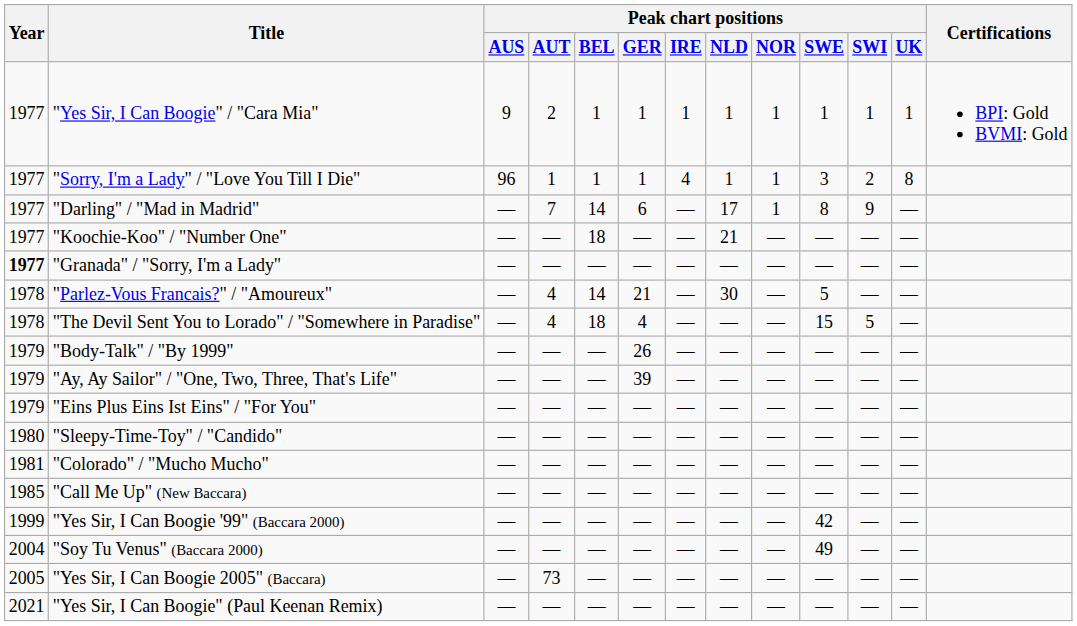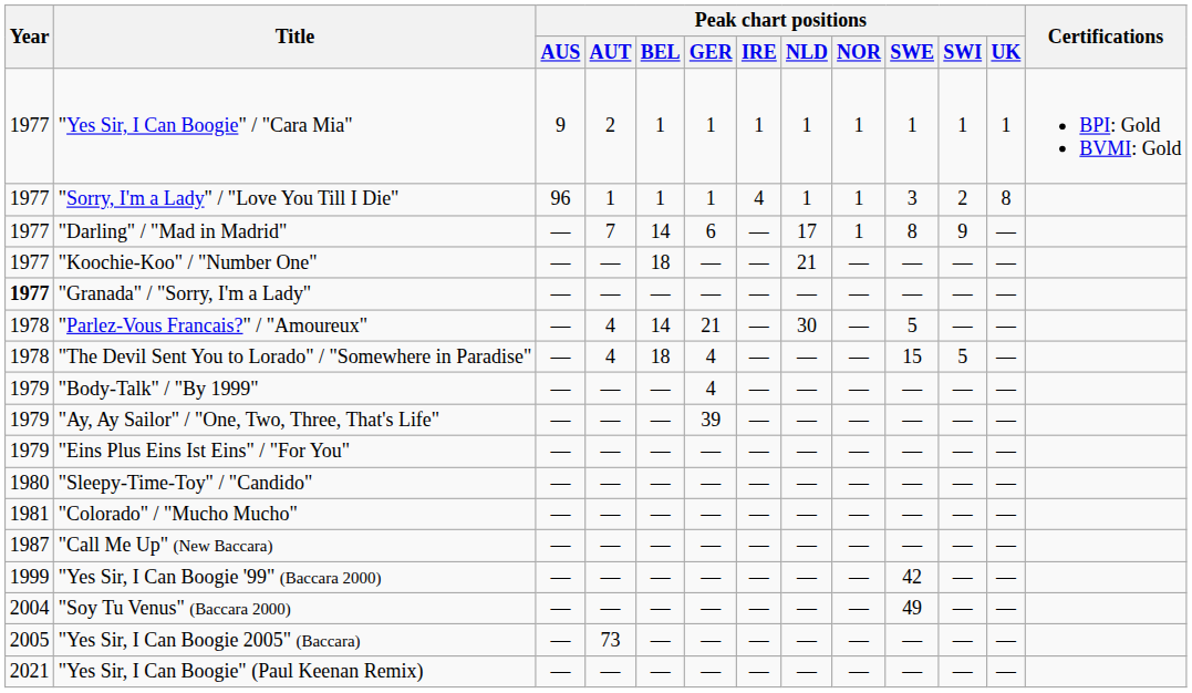 <table class="wikitable plainrowheaders">
 <tr>
 <th scope="col" rowspan="2">Year</th>
 <th scope="col" rowspan="2">Title</th>
 <th scope="col" colspan="10">Peak chart positions</th>
 <th scope="col" rowspan="2">Certifications</th>
 </tr>
 <tr>
 <th style="text-align: center;"><a href='#'>AUS</a><br></th>
 <th style="text-align: center;"><a href='#'>AUT</a><br></th>
 <th style="text-align: center;"><a href='#'>BEL</a><br></th>
 <th style="text-align: center;"><a href='#'>GER</a><br></th>
 <th style="text-align: center;"><a href='#'>IRE</a><br></th>
 <th style="text-align: center;"><a href='#'>NLD</a><br></th>
 <th style="text-align: center;"><a href='#'>NOR</a><br></th>
 <th style="text-align: center;"><a href='#'>SWE</a><br></th>
 <th style="text-align: center;"><a href='#'>SWI</a><br></th>
 <th style="text-align: center;"><a href='#'>UK</a><br></th>
 </tr>
 <tr>
 <td style="text-align: center;">1977</td>
 <td>"<a href='#'>Yes Sir, I Can Boogie</a>" / "Cara Mia"</td>
 <td style="text-align: center;">9</td>
 <td style="text-align: center;">2</td>
 <td style="text-align: center;">1</td>
 <td style="text-align: center;">1</td>
 <td style="text-align: center;">1</td>
 <td style="text-align: center;">1</td>
 <td style="text-align: center;">1</td>
 <td style="text-align: center;">1</td>
 <td style="text-align: center;">1</td>
 <td style="text-align: center;">1</td>
 <td><br><ul><li><a href='#'>BPI</a>: Gold</li><li><a href='#'>BVMI</a>: Gold</li></ul></td>
 </tr>
 <tr>
 <td style="text-align: center;">1977</td>
 <td>"<a href='#'>Sorry, I'm a Lady</a>" / "Love You Till I Die"</td>
 <td style="text-align: center;">96</td>
 <td style="text-align: center;">1</td>
 <td style="text-align: center;">1</td>
 <td style="text-align: center;">1</td>
 <td style="text-align: center;">4</td>
 <td style="text-align: center;">1</td>
 <td style="text-align: center;">1</td>
 <td style="text-align: center;">3</td>
 <td style="text-align: center;">2</td>
 <td style="text-align: center;">8</td>
 <td></td>
 </tr>
 <tr>
 <td style="text-align: center;">1977</td>
 <td>"Darling" / "Mad in Madrid"</td>
 <td style="text-align: center;">—</td>
 <td style="text-align: center;">7</td>
 <td style="text-align: center;">14</td>
 <td style="text-align: center;">6</td>
 <td style="text-align: center;">—</td>
 <td style="text-align: center;">17</td>
 <td style="text-align: center;">1</td>
 <td style="text-align: center;">8</td>
 <td style="text-align: center;">9</td>
 <td style="text-align: center;">—</td>
 <td></td>
 </tr>
 <tr>
 <td style="text-align: center;">1977</td>
 <td>"Koochie-Koo" / "Number One"</td>
 <td style="text-align: center;">—</td>
 <td style="text-align: center;">—</td>
 <td style="text-align: center;">18</td>
 <td style="text-align: center;">—</td>
 <td style="text-align: center;">—</td>
 <td style="text-align: center;">21</td>
 <td style="text-align: center;">—</td>
 <td style="text-align: center;">—</td>
 <td style="text-align: center;">—</td>
 <td style="text-align: center;">—</td>
 <td></td>
 </tr>
 <tr>
 <td style="text-align: center;"><strong>1977</strong></td>
 <td>"Granada" / "Sorry, I'm a Lady"</td>
 <td style="text-align: center;">—</td>
 <td style="text-align: center;">—</td>
 <td style="text-align: center;">—</td>
 <td style="text-align: center;">—</td>
 <td style="text-align: center;">—</td>
 <td style="text-align: center;">—</td>
 <td style="text-align: center;">—</td>
 <td style="text-align: center;">—</td>
 <td style="text-align: center;">—</td>
 <td style="text-align: center;">—</td>
 <td></td>
 </tr>
 <tr>
 <td style="text-align: center;">1978</td>
 <td>"<a href='#'>Parlez-Vous Francais?</a>" / "Amoureux"</td>
 <td style="text-align: center;">—</td>
 <td style="text-align: center;">4</td>
 <td style="text-align: center;">14</td>
 <td style="text-align: center;">21</td>
 <td style="text-align: center;">—</td>
 <td style="text-align: center;">30</td>
 <td style="text-align: center;">—</td>
 <td style="text-align: center;">5</td>
 <td style="text-align: center;">—</td>
 <td style="text-align: center;">—</td>
 <td></td>
 </tr>
 <tr>
 <td style="text-align: center;">1978</td>
 <td>"The Devil Sent You to Lorado" / "Somewhere in Paradise"</td>
 <td style="text-align: center;">—</td>
 <td style="text-align: center;">4</td>
 <td style="text-align: center;">18</td>
 <td style="text-align: center;">4</td>
 <td style="text-align: center;">—</td>
 <td style="text-align: center;">—</td>
 <td style="text-align: center;">—</td>
 <td style="text-align: center;">15</td>
 <td style="text-align: center;">5</td>
 <td style="text-align: center;">—</td>
 <td></td>
 </tr>
 <tr>
 <td style="text-align: center;">1979</td>
 <td>"Body-Talk" / "By 1999"</td>
 <td style="text-align: center;">—</td>
 <td style="text-align: center;">—</td>
 <td style="text-align: center;">—</td>
-<td style="text-align: center;">26</td>
+<td style="text-align: center;">4</td>
 <td style="text-align: center;">—</td>
 <td style="text-align: center;">—</td>
 <td style="text-align: center;">—</td>
 <td style="text-align: center;">—</td>
 <td style="text-align: center;">—</td>
 <td style="text-align: center;">—</td>
 <td></td>
 </tr>
 <tr>
 <td style="text-align: center;">1979</td>
 <td>"Ay, Ay Sailor" / "One, Two, Three, That's Life"</td>
 <td style="text-align: center;">—</td>
 <td style="text-align: center;">—</td>
 <td style="text-align: center;">—</td>
 <td style="text-align: center;">39</td>
 <td style="text-align: center;">—</td>
 <td style="text-align: center;">—</td>
 <td style="text-align: center;">—</td>
 <td style="text-align: center;">—</td>
 <td style="text-align: center;">—</td>
 <td style="text-align: center;">—</td>
 <td></td>
 </tr>
 <tr>
 <td style="text-align: center;">1979</td>
 <td>"Eins Plus Eins Ist Eins" / "For You"</td>
 <td style="text-align: center;">—</td>
 <td style="text-align: center;">—</td>
 <td style="text-align: center;">—</td>
 <td style="text-align: center;">—</td>
 <td style="text-align: center;">—</td>
 <td style="text-align: center;">—</td>
 <td style="text-align: center;">—</td>
 <td style="text-align: center;">—</td>
 <td style="text-align: center;">—</td>
 <td style="text-align: center;">—</td>
 <td></td>
 </tr>
 <tr>
 <td style="text-align: center;">1980</td>
 <td>"Sleepy-Time-Toy" / "Candido"</td>
 <td style="text-align: center;">—</td>
 <td style="text-align: center;">—</td>
 <td style="text-align: center;">—</td>
 <td style="text-align: center;">—</td>
 <td style="text-align: center;">—</td>
 <td style="text-align: center;">—</td>
 <td style="text-align: center;">—</td>
 <td style="text-align: center;">—</td>
 <td style="text-align: center;">—</td>
 <td style="text-align: center;">—</td>
 <td></td>
 </tr>
 <tr>
 <td style="text-align: center;">1981</td>
 <td>"Colorado" / "Mucho Mucho"</td>
 <td style="text-align: center;">—</td>
 <td style="text-align: center;">—</td>
 <td style="text-align: center;">—</td>
 <td style="text-align: center;">—</td>
 <td style="text-align: center;">—</td>
 <td style="text-align: center;">—</td>
 <td style="text-align: center;">—</td>
 <td style="text-align: center;">—</td>
 <td style="text-align: center;">—</td>
 <td style="text-align: center;">—</td>
 <td></td>
 </tr>
 <tr>
-<td style="text-align: center;">1985</td>
+<td style="text-align: center;">1987</td>
 <td>"Call Me Up" <small>(New Baccara)</small></td>
 <td style="text-align: center;">—</td>
 <td style="text-align: center;">—</td>
 <td style="text-align: center;">—</td>
 <td style="text-align: center;">—</td>
 <td style="text-align: center;">—</td>
 <td style="text-align: center;">—</td>
 <td style="text-align: center;">—</td>
 <td style="text-align: center;">—</td>
 <td style="text-align: center;">—</td>
 <td style="text-align: center;">—</td>
 <td></td>
 </tr>
 <tr>
 <td style="text-align: center;">1999</td>
 <td>"Yes Sir, I Can Boogie '99" <small>(Baccara 2000)</small></td>
 <td style="text-align: center;">—</td>
 <td style="text-align: center;">—</td>
 <td style="text-align: center;">—</td>
 <td style="text-align: center;">—</td>
 <td style="text-align: center;">—</td>
 <td style="text-align: center;">—</td>
 <td style="text-align: center;">—</td>
 <td style="text-align: center;">42</td>
 <td style="text-align: center;">—</td>
 <td style="text-align: center;">—</td>
 <td></td>
 </tr>
 <tr>
 <td style="text-align: center;">2004</td>
 <td>"Soy Tu Venus" <small>(Baccara 2000)</small></td>
 <td style="text-align: center;">—</td>
 <td style="text-align: center;">—</td>
 <td style="text-align: center;">—</td>
 <td style="text-align: center;">—</td>
 <td style="text-align: center;">—</td>
 <td style="text-align: center;">—</td>
 <td style="text-align: center;">—</td>
 <td style="text-align: center;">49</td>
 <td style="text-align: center;">—</td>
 <td style="text-align: center;">—</td>
 <td></td>
 </tr>
 <tr>
 <td style="text-align: center;">2005</td>
 <td>"Yes Sir, I Can Boogie 2005" <small>(Baccara)</small></td>
 <td style="text-align: center;">—</td>
 <td style="text-align: center;">73</td>
 <td style="text-align: center;">—</td>
 <td style="text-align: center;">—</td>
 <td style="text-align: center;">—</td>
 <td style="text-align: center;">—</td>
 <td style="text-align: center;">—</td>
 <td style="text-align: center;">—</td>
 <td style="text-align: center;">—</td>
 <td style="text-align: center;">—</td>
 <td></td>
 </tr>
 <tr>
 <td style="text-align: center;">2021</td>
 <td>"Yes Sir, I Can Boogie" (Paul Keenan Remix) </td>
 <td style="text-align: center;">—</td>
 <td style="text-align: center;">—</td>
 <td style="text-align: center;">—</td>
 <td style="text-align: center;">—</td>
 <td style="text-align: center;">—</td>
 <td style="text-align: center;">—</td>
 <td style="text-align: center;">—</td>
 <td style="text-align: center;">—</td>
 <td style="text-align: center;">—</td>
 <td style="text-align: center;">—</td>
 <td></td>
 </tr>
 </table>
